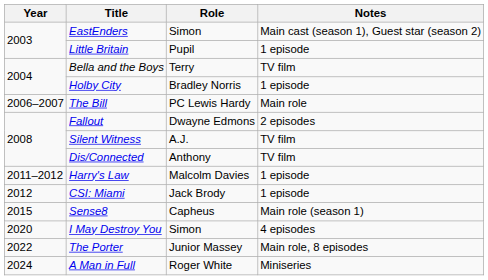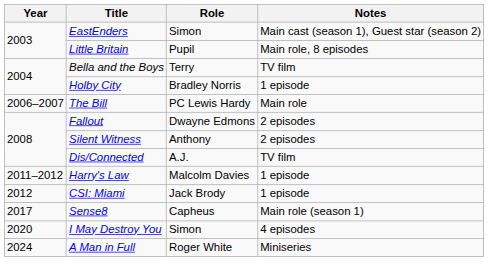 <table class="wikitable sortable">
 <tr>
 <th>Year</th>
 <th>Title</th>
 <th>Role</th>
 <th class="unsortable">Notes</th>
 </tr>
 <tr>
 <td rowspan="2">2003</td>
 <td><em><a href='#'>EastEnders</a></em></td>
 <td>Simon</td>
 <td>Main cast (season 1), Guest star (season 2)</td>
 </tr>
 <tr>
 <td><em><a href='#'>Little Britain</a></em></td>
 <td>Pupil</td>
-<td>1 episode</td>
+<td>Main role, 8 episodes</td>
 </tr>
 <tr>
 <td rowspan="2">2004</td>
 <td><em>Bella and the Boys</em></td>
 <td>Terry</td>
 <td>TV film</td>
 </tr>
 <tr>
 <td><em><a href='#'>Holby City</a></em></td>
 <td>Bradley Norris</td>
 <td>1 episode</td>
 </tr>
 <tr>
 <td>2006–2007</td>
 <td><em><a href='#'>The Bill</a></em></td>
 <td>PC Lewis Hardy</td>
 <td>Main role</td>
 </tr>
 <tr>
 <td rowspan="3">2008</td>
 <td><em><a href='#'>Fallout</a></em></td>
 <td>Dwayne Edmons</td>
 <td>2 episodes</td>
 </tr>
 <tr>
 <td><em><a href='#'>Silent Witness</a></em></td>
-<td>A.J.</td>
-<td>TV film</td>
+<td>Anthony</td>
+<td>2 episodes</td>
 </tr>
 <tr>
 <td><em><a href='#'>Dis/Connected</a></em></td>
-<td>Anthony</td>
+<td>A.J.</td>
 <td>TV film</td>
 </tr>
 <tr>
 <td>2011–2012</td>
 <td><em><a href='#'>Harry's Law</a></em></td>
 <td>Malcolm Davies</td>
 <td>1 episode</td>
 </tr>
 <tr>
 <td>2012</td>
 <td><em><a href='#'>CSI: Miami</a></em></td>
 <td>Jack Brody</td>
 <td>1 episode</td>
 </tr>
 <tr>
-<td>2015</td>
+<td>2017</td>
 <td><em><a href='#'>Sense8</a></em></td>
 <td>Capheus</td>
 <td>Main role (season 1)</td>
 </tr>
 <tr>
 <td>2020</td>
 <td><em><a href='#'>I May Destroy You</a></em></td>
 <td>Simon</td>
 <td>4 episodes</td>
 </tr>
 <tr>
-<td>2022</td>
-<td><em><a href='#'>The Porter</a></em></td>
-<td>Junior Massey</td>
-<td>Main role, 8 episodes</td>
-</tr>
-<tr>
 <td>2024</td>
 <td><em><a href='#'>A Man in Full</a></em></td>
 <td>Roger White</td>
 <td>Miniseries</td>
 </tr>
 </table>
